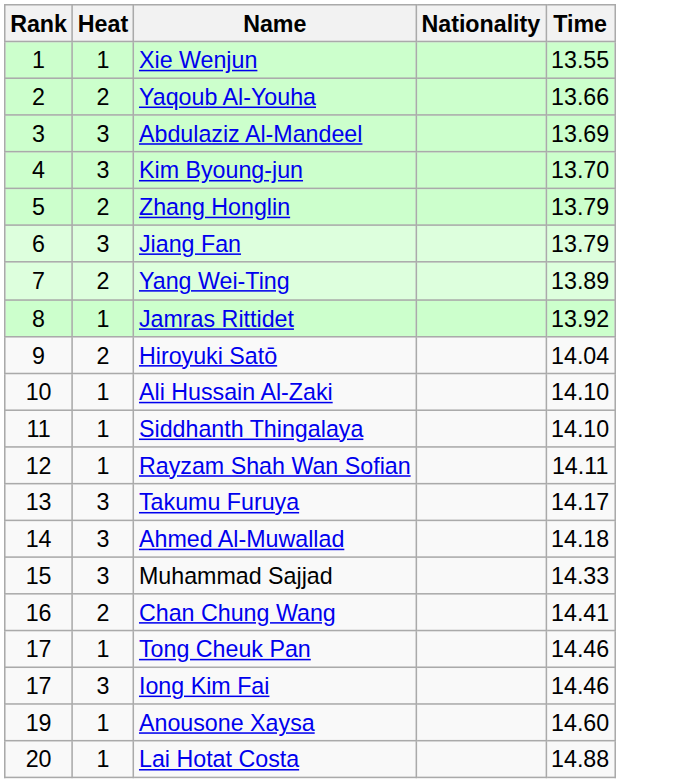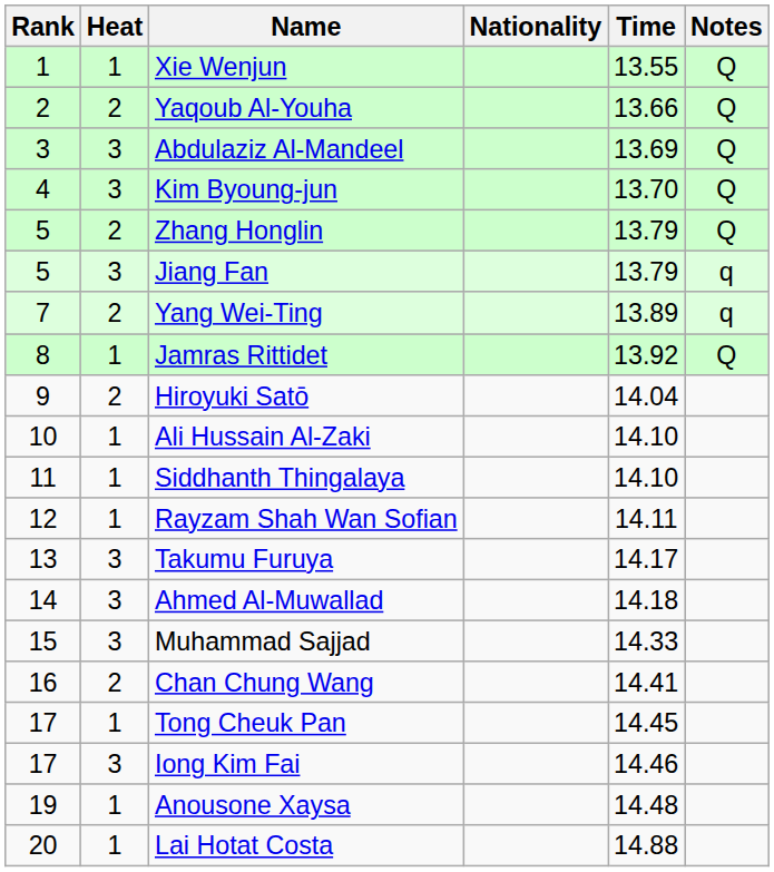 <table class="wikitable sortable" style="text-align:center; font-size:95%">
 <tr>
 <th>Rank</th>
 <th>Heat</th>
 <th>Name</th>
 <th>Nationality</th>
 <th>Time</th>
+<th>Notes</th>
 </tr>
 <tr bgcolor=ccffcc>
 <td>1</td>
 <td>1</td>
 <td align=left><a href='#'>Xie Wenjun</a></td>
 <td align=left></td>
 <td>13.55</td>
+<td>Q</td>
 </tr>
 <tr bgcolor=ccffcc>
 <td>2</td>
 <td>2</td>
 <td align=left><a href='#'>Yaqoub Al-Youha</a></td>
 <td align=left></td>
 <td>13.66</td>
+<td>Q</td>
 </tr>
 <tr bgcolor=ccffcc>
 <td>3</td>
 <td>3</td>
 <td align=left><a href='#'>Abdulaziz Al-Mandeel</a></td>
 <td align=left></td>
 <td>13.69</td>
+<td>Q</td>
 </tr>
 <tr bgcolor=ccffcc>
 <td>4</td>
 <td>3</td>
 <td align=left><a href='#'>Kim Byoung-jun</a></td>
 <td align=left></td>
 <td>13.70</td>
+<td>Q</td>
 </tr>
 <tr bgcolor=ccffcc>
 <td>5</td>
 <td>2</td>
 <td align=left><a href='#'>Zhang Honglin</a></td>
 <td align=left></td>
 <td>13.79</td>
+<td>Q</td>
 </tr>
 <tr bgcolor=ddffdd>
-<td>6</td>
+<td>5</td>
 <td>3</td>
 <td align=left><a href='#'>Jiang Fan</a></td>
 <td align=left></td>
 <td>13.79</td>
+<td>q</td>
 </tr>
 <tr bgcolor=ddffdd>
 <td>7</td>
 <td>2</td>
 <td align=left><a href='#'>Yang Wei-Ting</a></td>
 <td align=left></td>
 <td>13.89</td>
+<td>q</td>
 </tr>
 <tr bgcolor=ccffcc>
 <td>8</td>
 <td>1</td>
 <td align=left><a href='#'>Jamras Rittidet</a></td>
 <td align=left></td>
 <td>13.92</td>
+<td>Q</td>
 </tr>
 <tr>
 <td>9</td>
 <td>2</td>
 <td align=left><a href='#'>Hiroyuki Satō</a></td>
 <td align=left></td>
 <td>14.04</td>
+<td></td>
 </tr>
 <tr>
 <td>10</td>
 <td>1</td>
 <td align=left><a href='#'>Ali Hussain Al-Zaki</a></td>
 <td align=left></td>
 <td>14.10</td>
+<td></td>
 </tr>
 <tr>
 <td>11</td>
 <td>1</td>
 <td align=left><a href='#'>Siddhanth Thingalaya</a></td>
 <td align=left></td>
 <td>14.10</td>
+<td></td>
 </tr>
 <tr>
 <td>12</td>
 <td>1</td>
 <td align=left><a href='#'>Rayzam Shah Wan Sofian</a></td>
 <td align=left></td>
 <td>14.11</td>
+<td></td>
 </tr>
 <tr>
 <td>13</td>
 <td>3</td>
 <td align=left><a href='#'>Takumu Furuya</a></td>
 <td align=left></td>
 <td>14.17</td>
+<td></td>
 </tr>
 <tr>
 <td>14</td>
 <td>3</td>
 <td align=left><a href='#'>Ahmed Al-Muwallad</a></td>
 <td align=left></td>
 <td>14.18</td>
+<td></td>
 </tr>
 <tr>
 <td>15</td>
 <td>3</td>
 <td align=left>Muhammad Sajjad</td>
 <td align=left></td>
 <td>14.33</td>
+<td></td>
 </tr>
 <tr>
 <td>16</td>
 <td>2</td>
 <td align=left><a href='#'>Chan Chung Wang</a></td>
 <td align=left></td>
 <td>14.41</td>
+<td></td>
 </tr>
 <tr>
 <td>17</td>
 <td>1</td>
 <td align=left><a href='#'>Tong Cheuk Pan</a></td>
 <td align=left></td>
-<td>14.46</td>
+<td>14.45</td>
+<td></td>
 </tr>
 <tr>
 <td>17</td>
 <td>3</td>
 <td align=left><a href='#'>Iong Kim Fai</a></td>
 <td align=left></td>
 <td>14.46</td>
+<td></td>
 </tr>
 <tr>
 <td>19</td>
 <td>1</td>
 <td align=left><a href='#'>Anousone Xaysa</a></td>
 <td align=left></td>
-<td>14.60</td>
+<td>14.48</td>
+<td></td>
 </tr>
 <tr>
 <td>20</td>
 <td>1</td>
 <td align=left><a href='#'>Lai Hotat Costa</a></td>
 <td align=left></td>
 <td>14.88</td>
+<td></td>
 </tr>
 </table>
